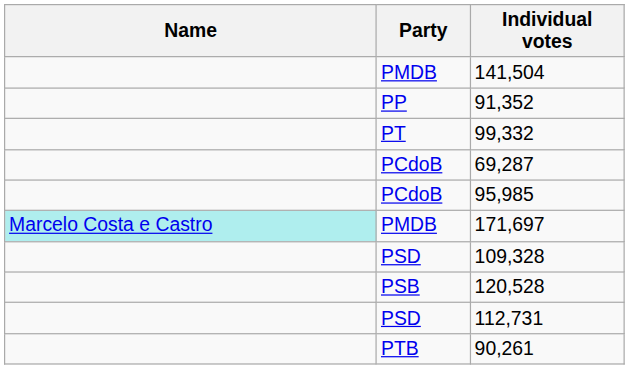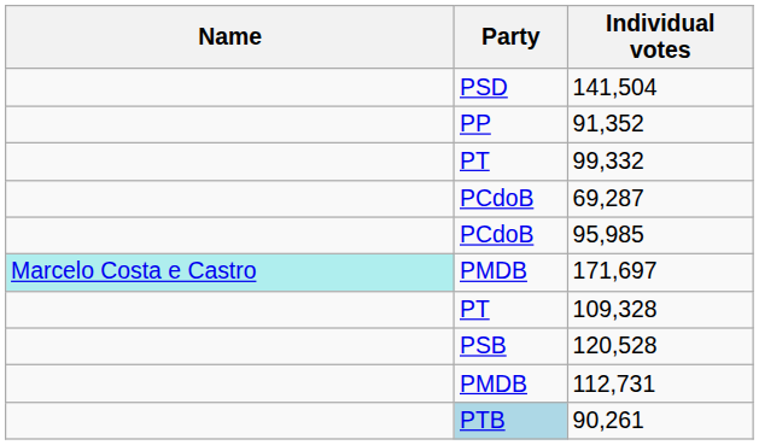 <table class="wikitable sortable">
 <tr>
 <th style="width:300px;">Name</th>
 <th style="width:70px;">Party</th>
 <th style="width:120px;">Individual votes</th>
 </tr>
 <tr>
 <td></td>
-<td><a href='#'>PMDB</a></td>
+<td><a href='#'>PSD</a></td>
 <td>141,504</td>
 </tr>
 <tr>
 <td></td>
 <td><a href='#'>PP</a></td>
 <td>91,352</td>
 </tr>
 <tr>
 <td></td>
 <td><a href='#'>PT</a></td>
 <td>99,332</td>
 </tr>
 <tr>
 <td></td>
 <td><a href='#'>PCdoB</a></td>
 <td>69,287</td>
 </tr>
 <tr>
 <td></td>
 <td><a href='#'>PCdoB</a></td>
 <td>95,985</td>
 </tr>
 <tr>
 <td style="background: paleturquoise;"><a href='#'>Marcelo Costa e Castro</a></td>
 <td><a href='#'>PMDB</a></td>
 <td>171,697</td>
 </tr>
 <tr>
 <td></td>
-<td><a href='#'>PSD</a></td>
+<td><a href='#'>PT</a></td>
 <td>109,328</td>
 </tr>
 <tr>
 <td></td>
 <td><a href='#'>PSB</a></td>
 <td>120,528</td>
 </tr>
 <tr>
 <td></td>
-<td><a href='#'>PSD</a></td>
+<td><a href='#'>PMDB</a></td>
 <td>112,731</td>
 </tr>
 <tr>
 <td></td>
-<td><a href='#'>PTB</a></td>
+<td style="background: lightblue;"><a href='#'>PTB</a></td>
 <td>90,261</td>
 </tr>
 </table>
